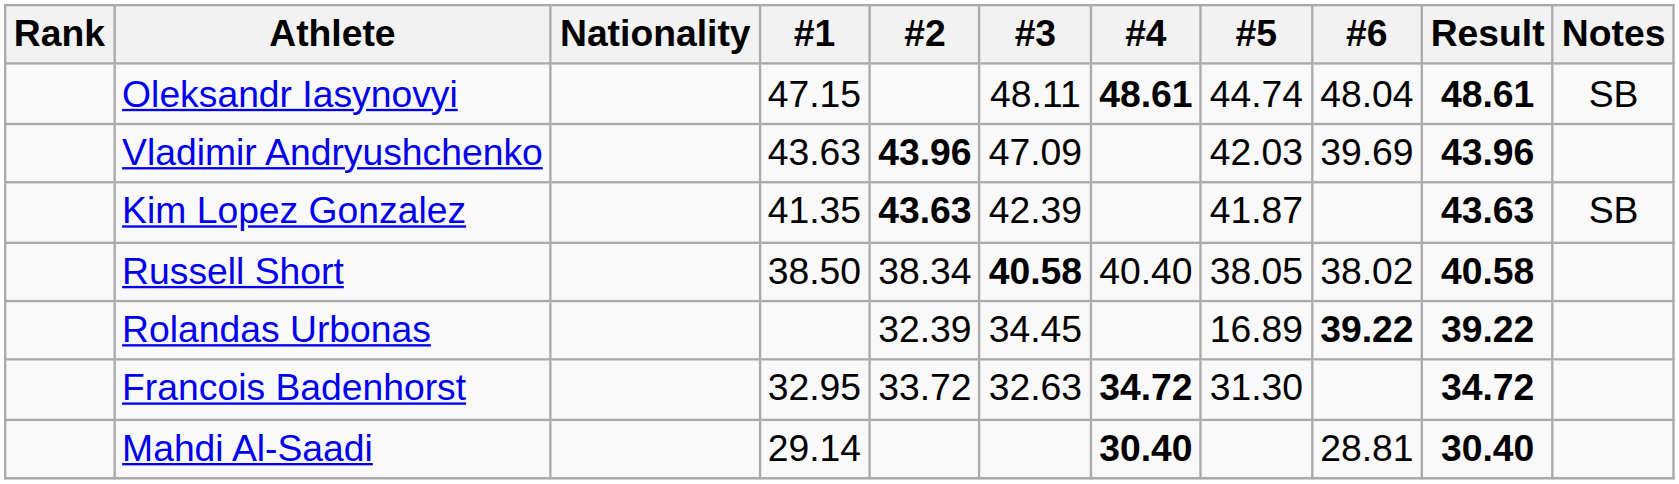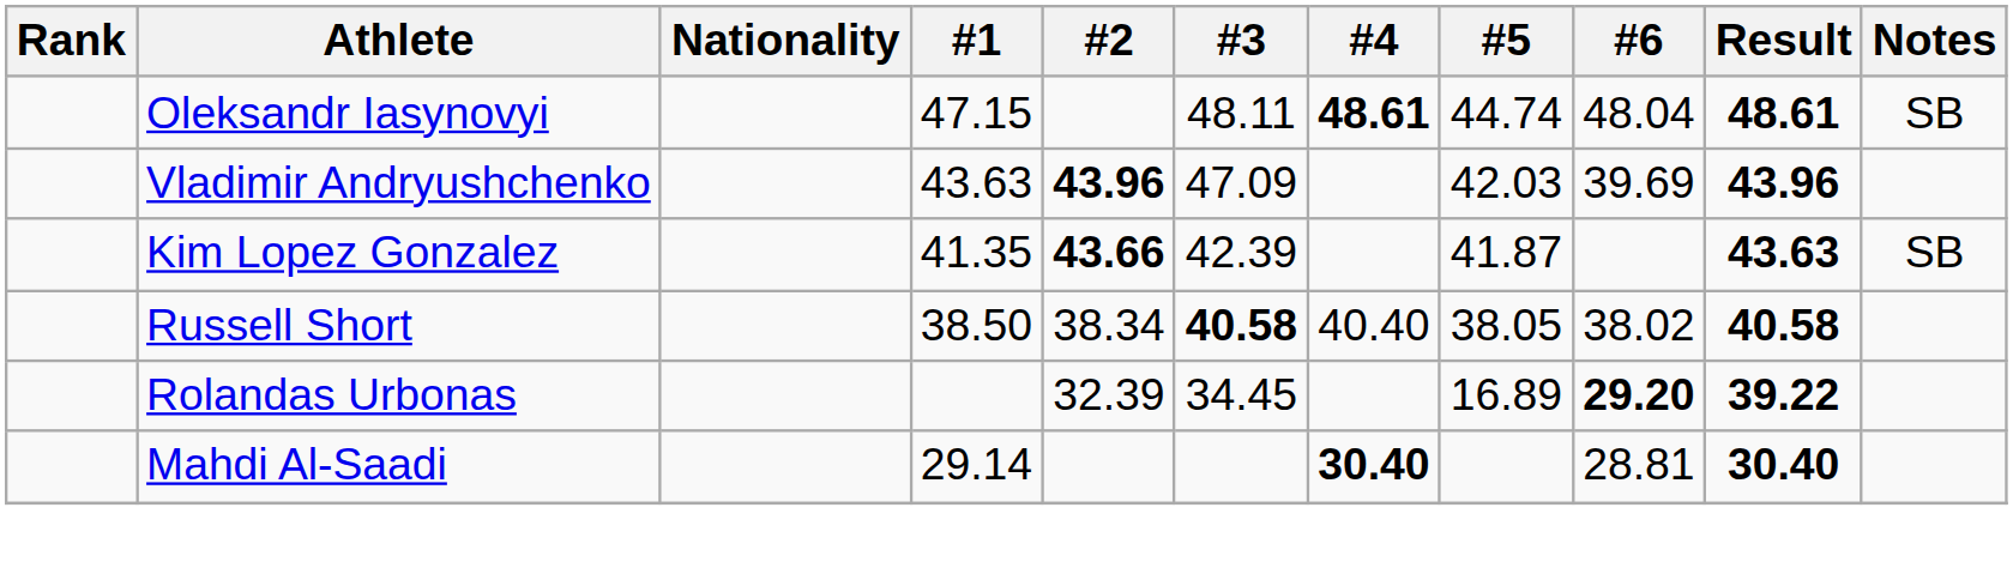 <table class="wikitable sortable" style="text-align:center">
 <tr>
 <th>Rank</th>
 <th>Athlete</th>
 <th>Nationality</th>
 <th>#1</th>
 <th>#2</th>
 <th>#3</th>
 <th>#4</th>
 <th>#5</th>
 <th>#6</th>
 <th>Result</th>
 <th>Notes</th>
 </tr>
 <tr>
 <td></td>
 <td align=left><a href='#'>Oleksandr Iasynovyi</a></td>
 <td align=left></td>
 <td>47.15</td>
 <td></td>
 <td>48.11</td>
 <td><strong>48.61</strong></td>
 <td>44.74</td>
 <td>48.04</td>
 <td><strong>48.61</strong></td>
 <td>SB</td>
 </tr>
 <tr>
 <td></td>
 <td align=left><a href='#'>Vladimir Andryushchenko</a></td>
 <td align=left></td>
 <td>43.63</td>
 <td><strong>43.96</strong></td>
 <td>47.09</td>
 <td></td>
 <td>42.03</td>
 <td>39.69</td>
 <td><strong>43.96</strong></td>
 <td></td>
 </tr>
 <tr>
 <td></td>
 <td align=left><a href='#'>Kim Lopez Gonzalez</a></td>
 <td align=left></td>
 <td>41.35</td>
-<td><strong>43.63</strong></td>
+<td><strong>43.66</strong></td>
 <td>42.39</td>
 <td></td>
 <td>41.87</td>
 <td></td>
 <td><strong>43.63</strong></td>
 <td>SB</td>
 </tr>
 <tr>
 <td></td>
 <td align=left><a href='#'>Russell Short</a></td>
 <td align=left></td>
 <td>38.50</td>
 <td>38.34</td>
 <td><strong>40.58</strong></td>
 <td>40.40</td>
 <td>38.05</td>
 <td>38.02</td>
 <td><strong>40.58</strong></td>
 <td></td>
 </tr>
 <tr>
 <td></td>
 <td align=left><a href='#'>Rolandas Urbonas</a></td>
 <td align=left></td>
 <td></td>
 <td>32.39</td>
 <td>34.45</td>
 <td></td>
 <td>16.89</td>
+<td><strong>29.20</strong></td>
 <td><strong>39.22</strong></td>
-<td><strong>39.22</strong></td>
-<td></td>
-</tr>
-<tr>
-<td></td>
-<td align=left><a href='#'>Francois Badenhorst</a></td>
-<td align=left></td>
-<td>32.95</td>
-<td>33.72</td>
-<td>32.63</td>
-<td><strong>34.72</strong></td>
-<td>31.30</td>
-<td></td>
-<td><strong>34.72</strong></td>
 <td></td>
 </tr>
 <tr>
 <td></td>
 <td align=left><a href='#'>Mahdi Al-Saadi</a></td>
 <td align=left></td>
 <td>29.14</td>
 <td></td>
 <td></td>
 <td><strong>30.40</strong></td>
 <td></td>
 <td>28.81</td>
 <td><strong>30.40</strong></td>
 <td></td>
 </tr>
 <tr>
 </tr>
 </table>
